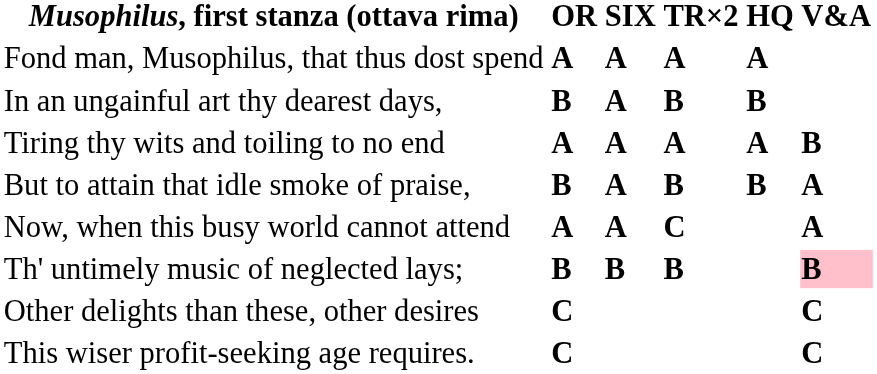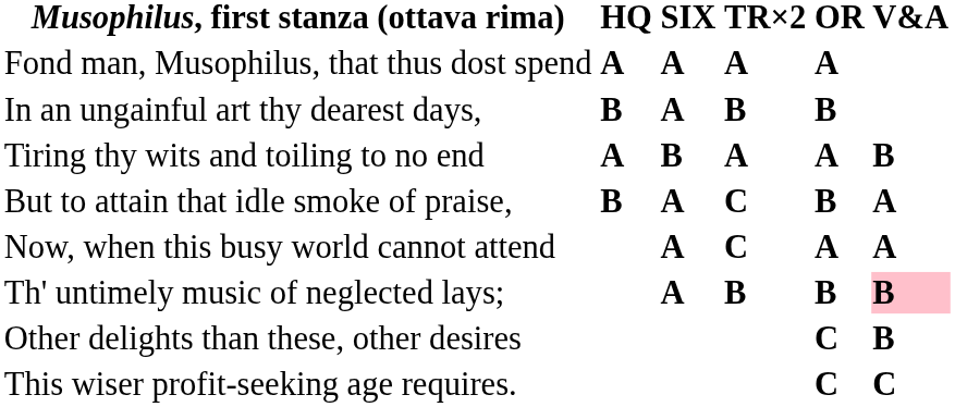 <table>
 <tr>
 <th><em>Musophilus</em>, first stanza (ottava rima)</th>
-<th>OR</th>
+<th>HQ</th>
 <th>SIX</th>
 <th>TR×2</th>
-<th>HQ</th>
+<th>OR</th>
 <th>V&A</th>
 </tr>
 <tr>
 <td>Fond man, Musophilus, that thus dost spend</td>
 <td><strong>A</strong></td>
 <td><strong>A</strong></td>
 <td><strong>A</strong></td>
 <td><strong>A</strong></td>
 <td></td>
 </tr>
 <tr>
 <td>In an ungainful art thy dearest days,</td>
 <td><strong>B</strong></td>
 <td><strong>A</strong></td>
 <td><strong>B</strong></td>
 <td><strong>B</strong></td>
 <td></td>
 </tr>
 <tr>
 <td>Tiring thy wits and toiling to no end</td>
 <td><strong>A</strong></td>
-<td><strong>A</strong></td>
+<td><strong>B</strong></td>
 <td><strong>A</strong></td>
 <td><strong>A</strong></td>
 <td><strong>B</strong></td>
 </tr>
 <tr>
 <td>But to attain that idle smoke of praise,</td>
 <td><strong>B</strong></td>
 <td><strong>A</strong></td>
-<td><strong>B</strong></td>
+<td><strong>C</strong></td>
 <td><strong>B</strong></td>
 <td><strong>A</strong></td>
 </tr>
 <tr>
 <td>Now, when this busy world cannot attend</td>
-<td><strong>A</strong></td>
+<td></td>
 <td><strong>A</strong></td>
 <td><strong>C</strong></td>
-<td></td>
+<td><strong>A</strong></td>
 <td><strong>A</strong></td>
 </tr>
 <tr>
 <td>Th' untimely music of neglected lays;</td>
+<td></td>
+<td><strong>A</strong></td>
 <td><strong>B</strong></td>
 <td><strong>B</strong></td>
-<td><strong>B</strong></td>
-<td></td>
 <td style="background: pink;"><strong>B</strong></td>
 </tr>
 <tr>
 <td>Other delights than these, other desires</td>
-<td><strong>C</strong></td>
 <td></td>
 <td></td>
 <td></td>
 <td><strong>C</strong></td>
+<td><strong>B</strong></td>
 </tr>
 <tr>
 <td>This wiser profit-seeking age requires.</td>
-<td><strong>C</strong></td>
 <td></td>
 <td></td>
 <td></td>
 <td><strong>C</strong></td>
+<td><strong>C</strong></td>
 </tr>
 </table>
